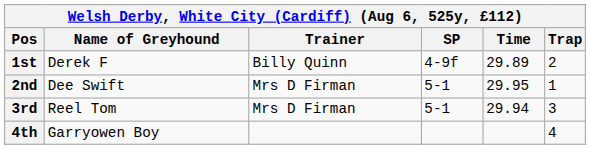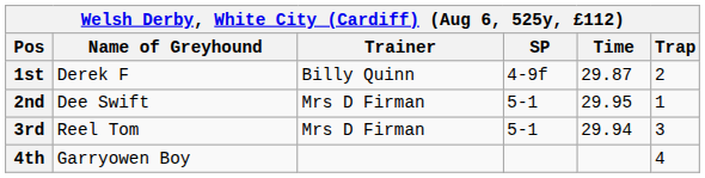 <table class="wikitable">
 <tr>
 <th colspan="6"><a href='#'>Welsh Derby</a>, <a href='#'>White City (Cardiff)</a> (Aug 6, 525y, £112)</th>
 </tr>
 <tr>
 <th width=30>Pos</th>
 <th width=180>Name of Greyhound</th>
 <th width=150>Trainer</th>
 <th width=50>SP</th>
 <th width=50>Time</th>
 <th width=30>Trap</th>
 </tr>
 <tr>
 <th>1st</th>
 <td>Derek F</td>
 <td>Billy Quinn</td>
 <td>4-9f</td>
-<td>29.89</td>
+<td>29.87</td>
 <td>2</td>
 </tr>
 <tr>
 <th>2nd</th>
 <td>Dee Swift</td>
 <td>Mrs D Firman</td>
 <td>5-1</td>
 <td>29.95</td>
 <td>1</td>
 </tr>
 <tr>
 <th>3rd</th>
 <td>Reel Tom</td>
 <td>Mrs D Firman</td>
 <td>5-1</td>
 <td>29.94</td>
 <td>3</td>
 </tr>
 <tr>
 <th>4th</th>
 <td>Garryowen Boy</td>
 <td></td>
 <td></td>
 <td></td>
 <td>4</td>
 </tr>
 </table>
